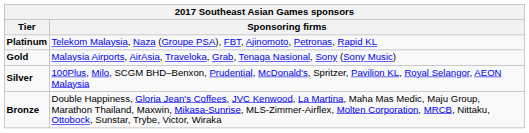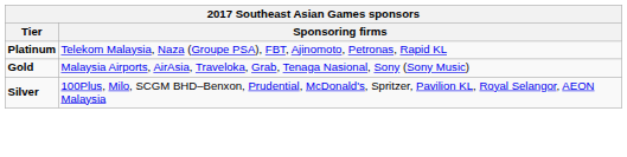 <table class="wikitable">
 <tr>
 <th colspan=2>2017 Southeast Asian Games sponsors</th>
 </tr>
 <tr>
 <th>Tier</th>
 <th>Sponsoring firms</th>
 </tr>
 <tr>
 <td><strong>Platinum</strong></td>
 <td><a href='#'>Telekom Malaysia</a>, <a href='#'>Naza</a> (<a href='#'>Groupe PSA</a>), <a href='#'>FBT</a>, <a href='#'>Ajinomoto</a>, <a href='#'>Petronas</a>, <a href='#'>Rapid KL</a></td>
 </tr>
 <tr>
 <td><strong>Gold</strong></td>
 <td><a href='#'>Malaysia Airports</a>, <a href='#'>AirAsia</a>, <a href='#'>Traveloka</a>, <a href='#'>Grab</a>, <a href='#'>Tenaga Nasional</a>, <a href='#'>Sony</a> (<a href='#'>Sony Music</a>)</td>
 </tr>
 <tr>
 <td><strong>Silver</strong></td>
 <td><a href='#'>100Plus</a>, <a href='#'>Milo</a>,  SCGM BHD–Benxon, <a href='#'>Prudential</a>, <a href='#'>McDonald's</a>, Spritzer, <a href='#'>Pavilion KL</a>, <a href='#'>Royal Selangor</a>, <a href='#'>AEON Malaysia</a></td>
 </tr>
-<tr>
-<td><strong>Bronze</strong></td>
-<td>Double Happiness, <a href='#'>Gloria Jean's Coffees</a>, <a href='#'>JVC Kenwood</a>, <a href='#'>La Martina</a>, Maha Mas Medic, Maju Group, Marathon Thailand, Maxwin, <a href='#'>Mikasa-Sunrise</a>, MLS-Zimmer-Airflex, <a href='#'>Molten Corporation</a>, <a href='#'>MRCB</a>, Nittaku, <a href='#'>Ottobock</a>, Sunstar, Trybe, Victor, Wiraka</td>
-</tr>
 </table>
